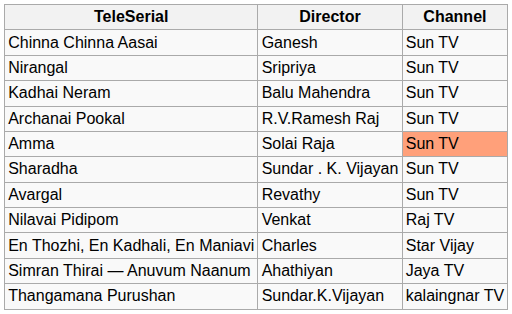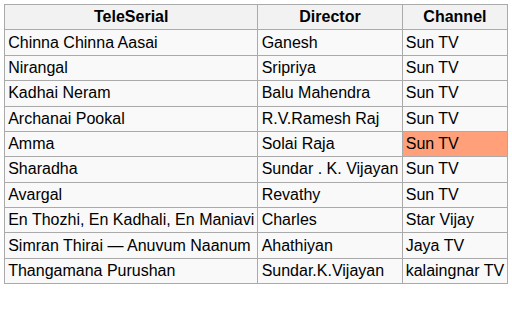 <table class="wikitable">
 <tr>
 <th>TeleSerial</th>
 <th>Director</th>
 <th>Channel</th>
 </tr>
 <tr>
 <td>Chinna Chinna Aasai</td>
 <td>Ganesh</td>
 <td>Sun TV</td>
 </tr>
 <tr>
 <td>Nirangal</td>
 <td>Sripriya</td>
 <td>Sun TV</td>
 </tr>
 <tr>
 <td>Kadhai Neram</td>
 <td>Balu Mahendra</td>
 <td>Sun TV</td>
 </tr>
 <tr>
 <td>Archanai Pookal</td>
 <td>R.V.Ramesh Raj</td>
 <td>Sun TV</td>
 </tr>
 <tr>
 <td>Amma</td>
 <td>Solai Raja</td>
 <td style="background: lightsalmon;">Sun TV</td>
 </tr>
 <tr>
 <td>Sharadha</td>
 <td>Sundar . K. Vijayan</td>
 <td>Sun TV</td>
 </tr>
 <tr>
 <td>Avargal</td>
 <td>Revathy</td>
 <td>Sun TV</td>
 </tr>
 <tr>
-<td>Nilavai Pidipom</td>
-<td>Venkat</td>
-<td>Raj TV</td>
-</tr>
-<tr>
 <td>En Thozhi, En Kadhali, En Maniavi</td>
 <td>Charles</td>
 <td>Star Vijay</td>
 </tr>
 <tr>
 <td>Simran Thirai — Anuvum Naanum</td>
 <td>Ahathiyan</td>
 <td>Jaya TV</td>
 </tr>
 <tr>
 <td>Thangamana Purushan</td>
 <td>Sundar.K.Vijayan</td>
 <td>kalaingnar TV</td>
 </tr>
 <tr>
 </tr>
 </table>
